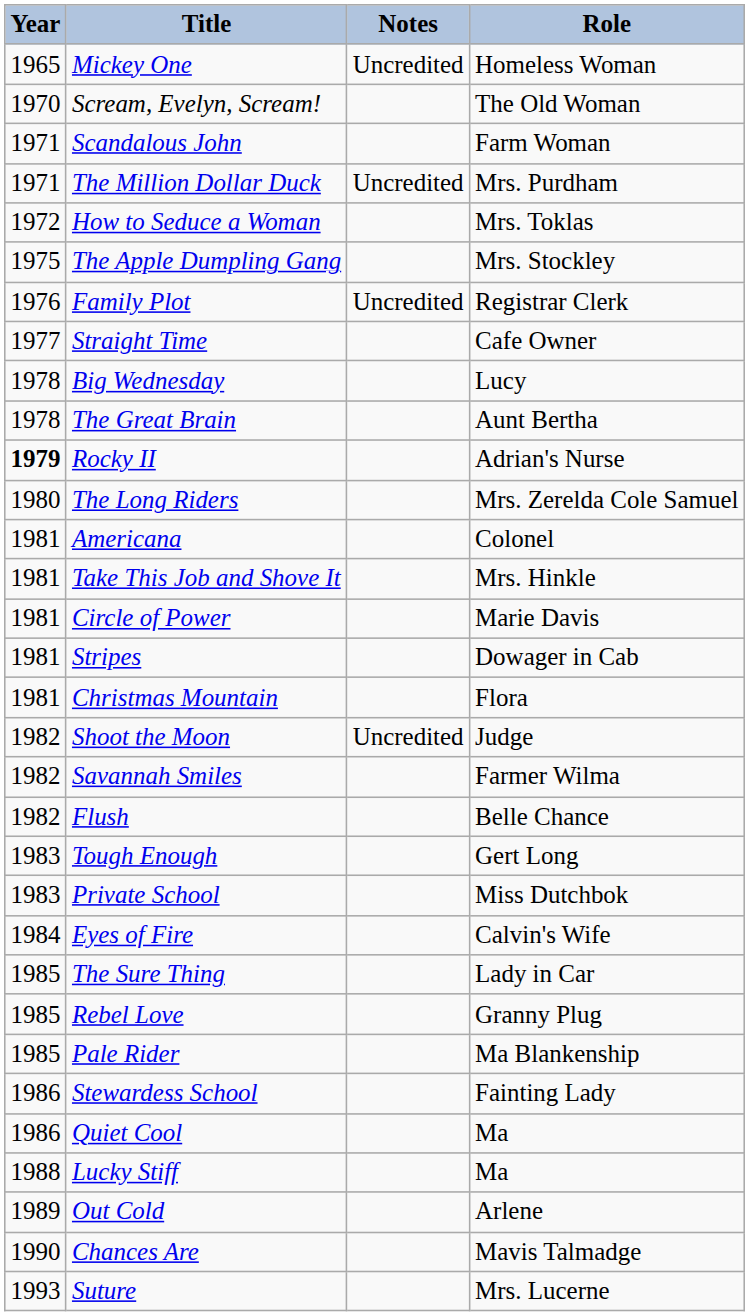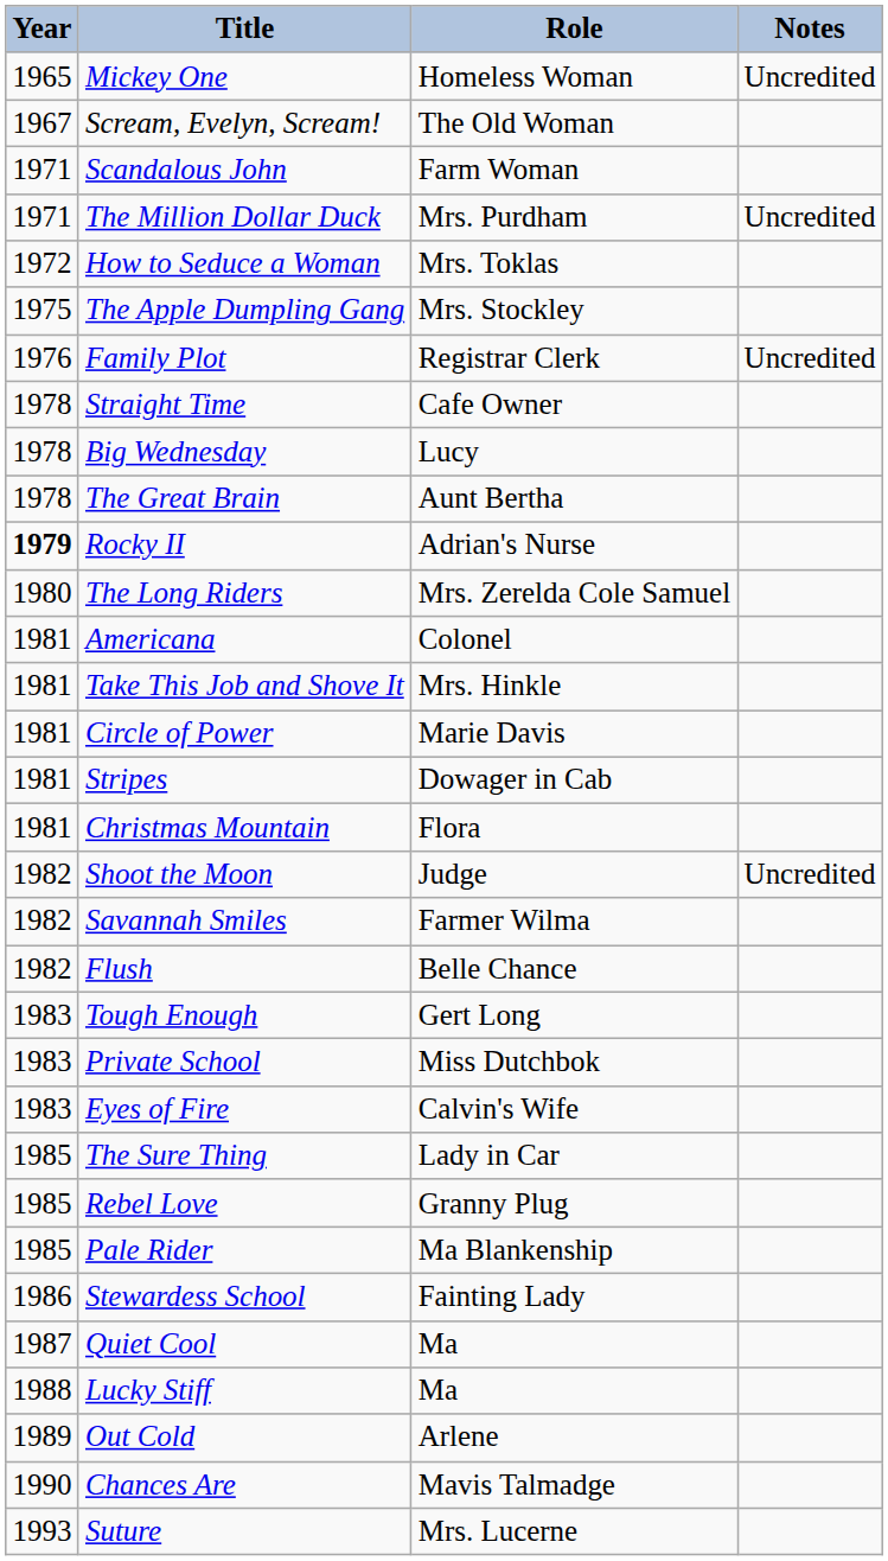 <table class="wikitable">
 <tr style="text-align:center;">
 <th style="background:#B0C4DE;">Year</th>
 <th style="background:#B0C4DE;">Title</th>
+<th style="background:#B0C4DE;">Role</th>
 <th style="background:#B0C4DE;">Notes</th>
-<th style="background:#B0C4DE;">Role</th>
 </tr>
 <tr>
 <td>1965</td>
 <td><em><a href='#'>Mickey One</a></em></td>
+<td>Homeless Woman</td>
 <td>Uncredited</td>
-<td>Homeless Woman</td>
 </tr>
 <tr>
-<td>1970</td>
+<td>1967</td>
 <td><em>Scream, Evelyn, Scream!</em></td>
+<td>The Old Woman</td>
 <td></td>
-<td>The Old Woman</td>
 </tr>
 <tr>
 <td>1971</td>
 <td><em><a href='#'>Scandalous John</a></em></td>
+<td>Farm Woman</td>
 <td></td>
-<td>Farm Woman</td>
 </tr>
 <tr>
 <td>1971</td>
 <td><em><a href='#'>The Million Dollar Duck</a></em></td>
+<td>Mrs. Purdham</td>
 <td>Uncredited</td>
-<td>Mrs. Purdham</td>
 </tr>
 <tr>
 <td>1972</td>
 <td><em><a href='#'>How to Seduce a Woman</a></em></td>
+<td>Mrs. Toklas</td>
 <td></td>
-<td>Mrs. Toklas</td>
 </tr>
 <tr>
 <td>1975</td>
 <td><em><a href='#'>The Apple Dumpling Gang</a></em></td>
+<td>Mrs. Stockley</td>
 <td></td>
-<td>Mrs. Stockley</td>
 </tr>
 <tr>
 <td>1976</td>
 <td><em><a href='#'>Family Plot</a></em></td>
+<td>Registrar Clerk</td>
 <td>Uncredited</td>
-<td>Registrar Clerk</td>
 </tr>
 <tr>
-<td>1977</td>
+<td>1978</td>
 <td><em><a href='#'>Straight Time</a></em></td>
+<td>Cafe Owner</td>
 <td></td>
-<td>Cafe Owner</td>
 </tr>
 <tr>
 <td>1978</td>
 <td><em><a href='#'>Big Wednesday</a></em></td>
+<td>Lucy</td>
 <td></td>
-<td>Lucy</td>
 </tr>
 <tr>
 <td>1978</td>
 <td><em><a href='#'>The Great Brain</a></em></td>
+<td>Aunt Bertha</td>
 <td></td>
-<td>Aunt Bertha</td>
 </tr>
 <tr>
 <td><strong>1979</strong></td>
 <td><em><a href='#'>Rocky II</a></em></td>
+<td>Adrian's Nurse</td>
 <td></td>
-<td>Adrian's Nurse</td>
 </tr>
 <tr>
 <td>1980</td>
 <td><em><a href='#'>The Long Riders</a></em></td>
+<td>Mrs. Zerelda Cole Samuel</td>
 <td></td>
-<td>Mrs. Zerelda Cole Samuel</td>
 </tr>
 <tr>
 <td>1981</td>
 <td><em><a href='#'>Americana</a></em></td>
+<td>Colonel</td>
 <td></td>
-<td>Colonel</td>
 </tr>
 <tr>
 <td>1981</td>
 <td><em><a href='#'>Take This Job and Shove It</a></em></td>
+<td>Mrs. Hinkle</td>
 <td></td>
-<td>Mrs. Hinkle</td>
 </tr>
 <tr>
 <td>1981</td>
 <td><em><a href='#'>Circle of Power</a></em></td>
+<td>Marie Davis</td>
 <td></td>
-<td>Marie Davis</td>
 </tr>
 <tr>
 <td>1981</td>
 <td><em><a href='#'>Stripes</a></em></td>
+<td>Dowager in Cab</td>
 <td></td>
-<td>Dowager in Cab</td>
 </tr>
 <tr>
 <td>1981</td>
 <td><em><a href='#'>Christmas Mountain</a></em></td>
+<td>Flora</td>
 <td></td>
-<td>Flora</td>
 </tr>
 <tr>
 <td>1982</td>
 <td><em><a href='#'>Shoot the Moon</a></em></td>
+<td>Judge</td>
 <td>Uncredited</td>
-<td>Judge</td>
 </tr>
 <tr>
 <td>1982</td>
 <td><em><a href='#'>Savannah Smiles</a></em></td>
+<td>Farmer Wilma</td>
 <td></td>
-<td>Farmer Wilma</td>
 </tr>
 <tr>
 <td>1982</td>
 <td><em><a href='#'>Flush</a></em></td>
+<td>Belle Chance</td>
 <td></td>
-<td>Belle Chance</td>
 </tr>
 <tr>
 <td>1983</td>
 <td><em><a href='#'>Tough Enough</a></em></td>
+<td>Gert Long</td>
 <td></td>
-<td>Gert Long</td>
 </tr>
 <tr>
 <td>1983</td>
 <td><em><a href='#'>Private School</a></em></td>
+<td>Miss Dutchbok</td>
 <td></td>
-<td>Miss Dutchbok</td>
 </tr>
 <tr>
-<td>1984</td>
+<td>1983</td>
 <td><em><a href='#'>Eyes of Fire</a></em></td>
+<td>Calvin's Wife</td>
 <td></td>
-<td>Calvin's Wife</td>
 </tr>
 <tr>
 <td>1985</td>
 <td><em><a href='#'>The Sure Thing</a></em></td>
+<td>Lady in Car</td>
 <td></td>
-<td>Lady in Car</td>
 </tr>
 <tr>
 <td>1985</td>
 <td><em><a href='#'>Rebel Love</a></em></td>
+<td>Granny Plug</td>
 <td></td>
-<td>Granny Plug</td>
 </tr>
 <tr>
 <td>1985</td>
 <td><em><a href='#'>Pale Rider</a></em></td>
+<td>Ma Blankenship</td>
 <td></td>
-<td>Ma Blankenship</td>
 </tr>
 <tr>
 <td>1986</td>
 <td><em><a href='#'>Stewardess School</a></em></td>
+<td>Fainting Lady</td>
 <td></td>
-<td>Fainting Lady</td>
 </tr>
 <tr>
-<td>1986</td>
+<td>1987</td>
 <td><em><a href='#'>Quiet Cool</a></em></td>
+<td>Ma</td>
 <td></td>
-<td>Ma</td>
 </tr>
 <tr>
 <td>1988</td>
 <td><em><a href='#'>Lucky Stiff</a></em></td>
+<td>Ma</td>
 <td></td>
-<td>Ma</td>
 </tr>
 <tr>
 <td>1989</td>
 <td><em><a href='#'>Out Cold</a></em></td>
+<td>Arlene</td>
 <td></td>
-<td>Arlene</td>
 </tr>
 <tr>
 <td>1990</td>
 <td><em><a href='#'>Chances Are</a></em></td>
+<td>Mavis Talmadge</td>
 <td></td>
-<td>Mavis Talmadge</td>
 </tr>
 <tr>
 <td>1993</td>
 <td><em><a href='#'>Suture</a></em></td>
+<td>Mrs. Lucerne</td>
 <td></td>
-<td>Mrs. Lucerne</td>
 </tr>
 </table>
